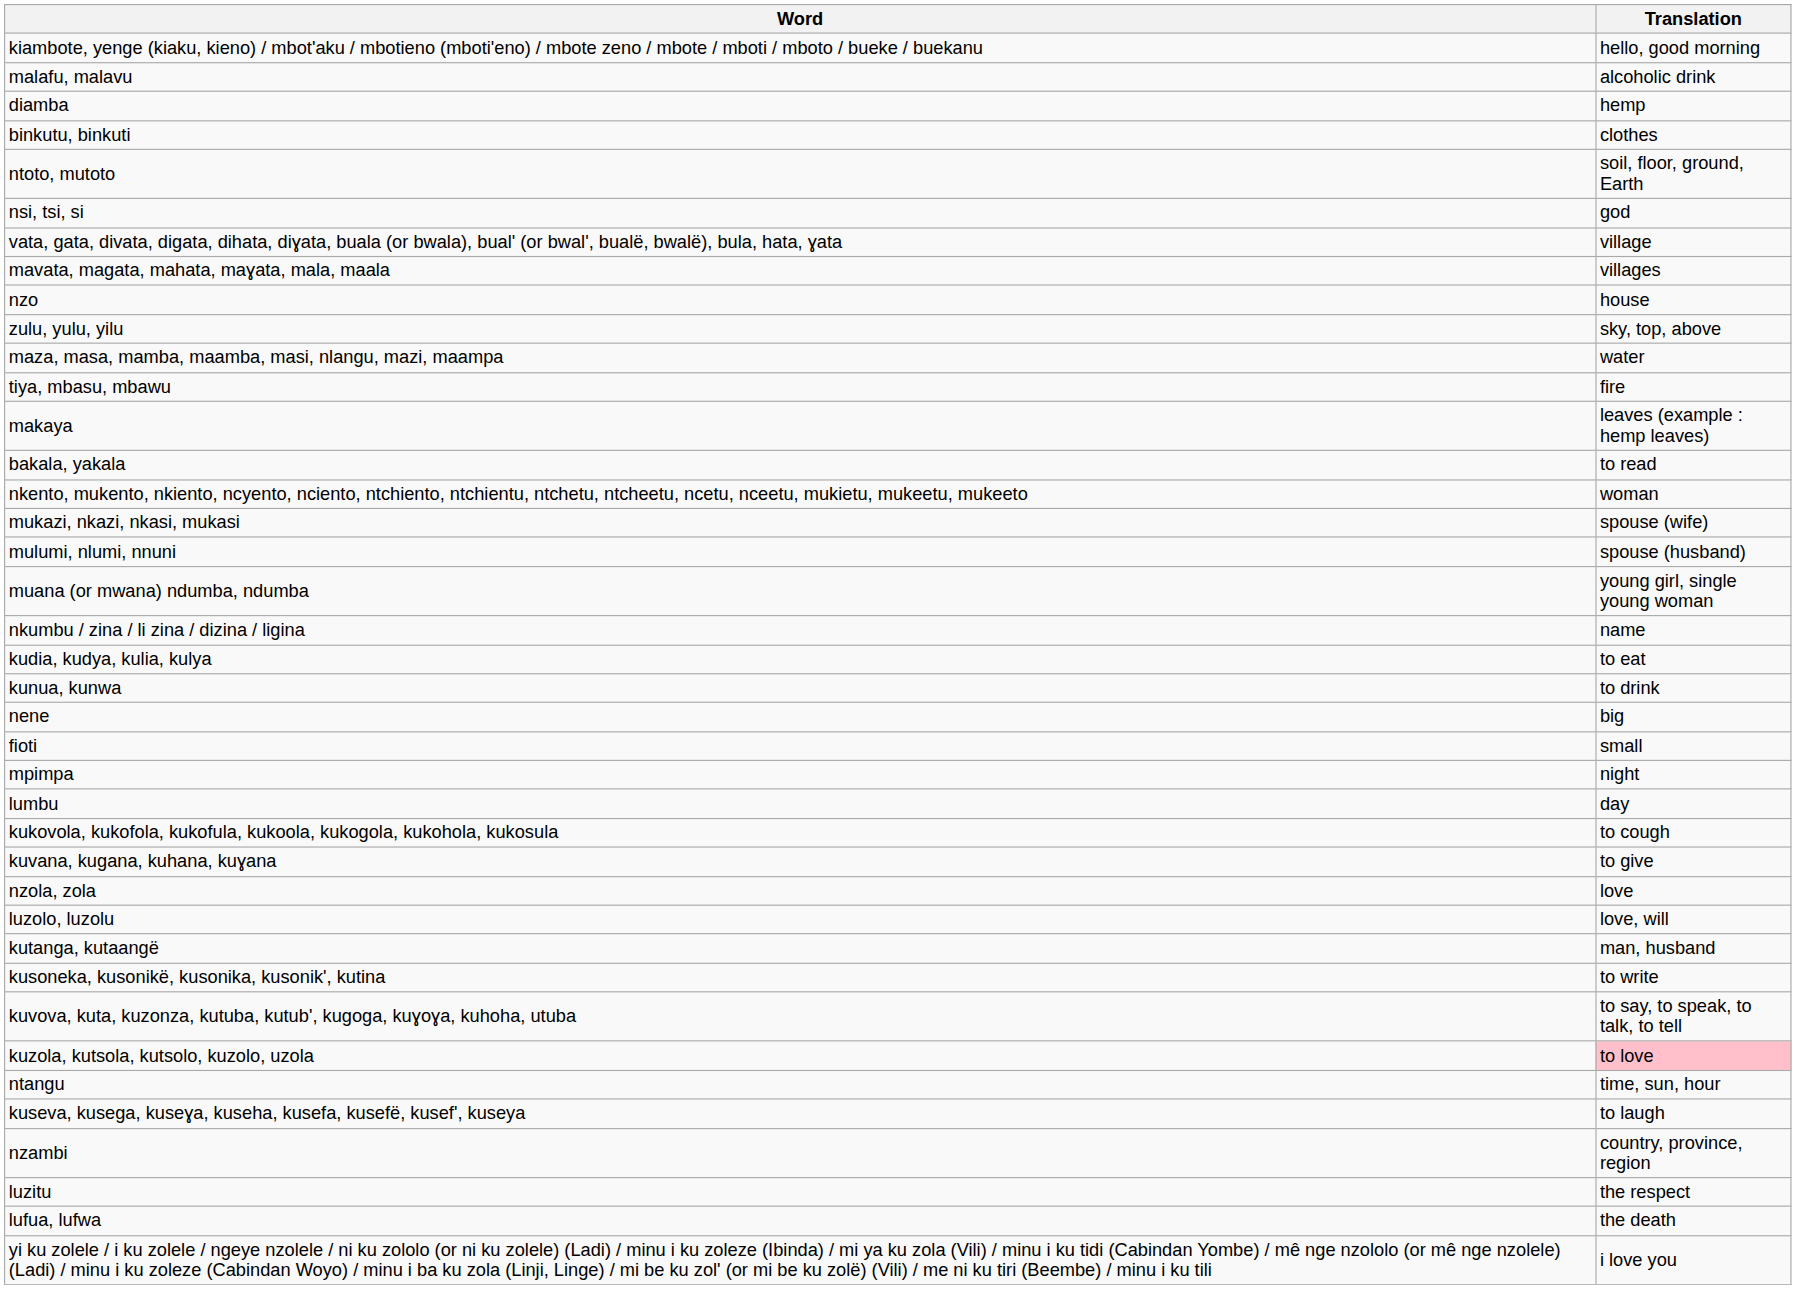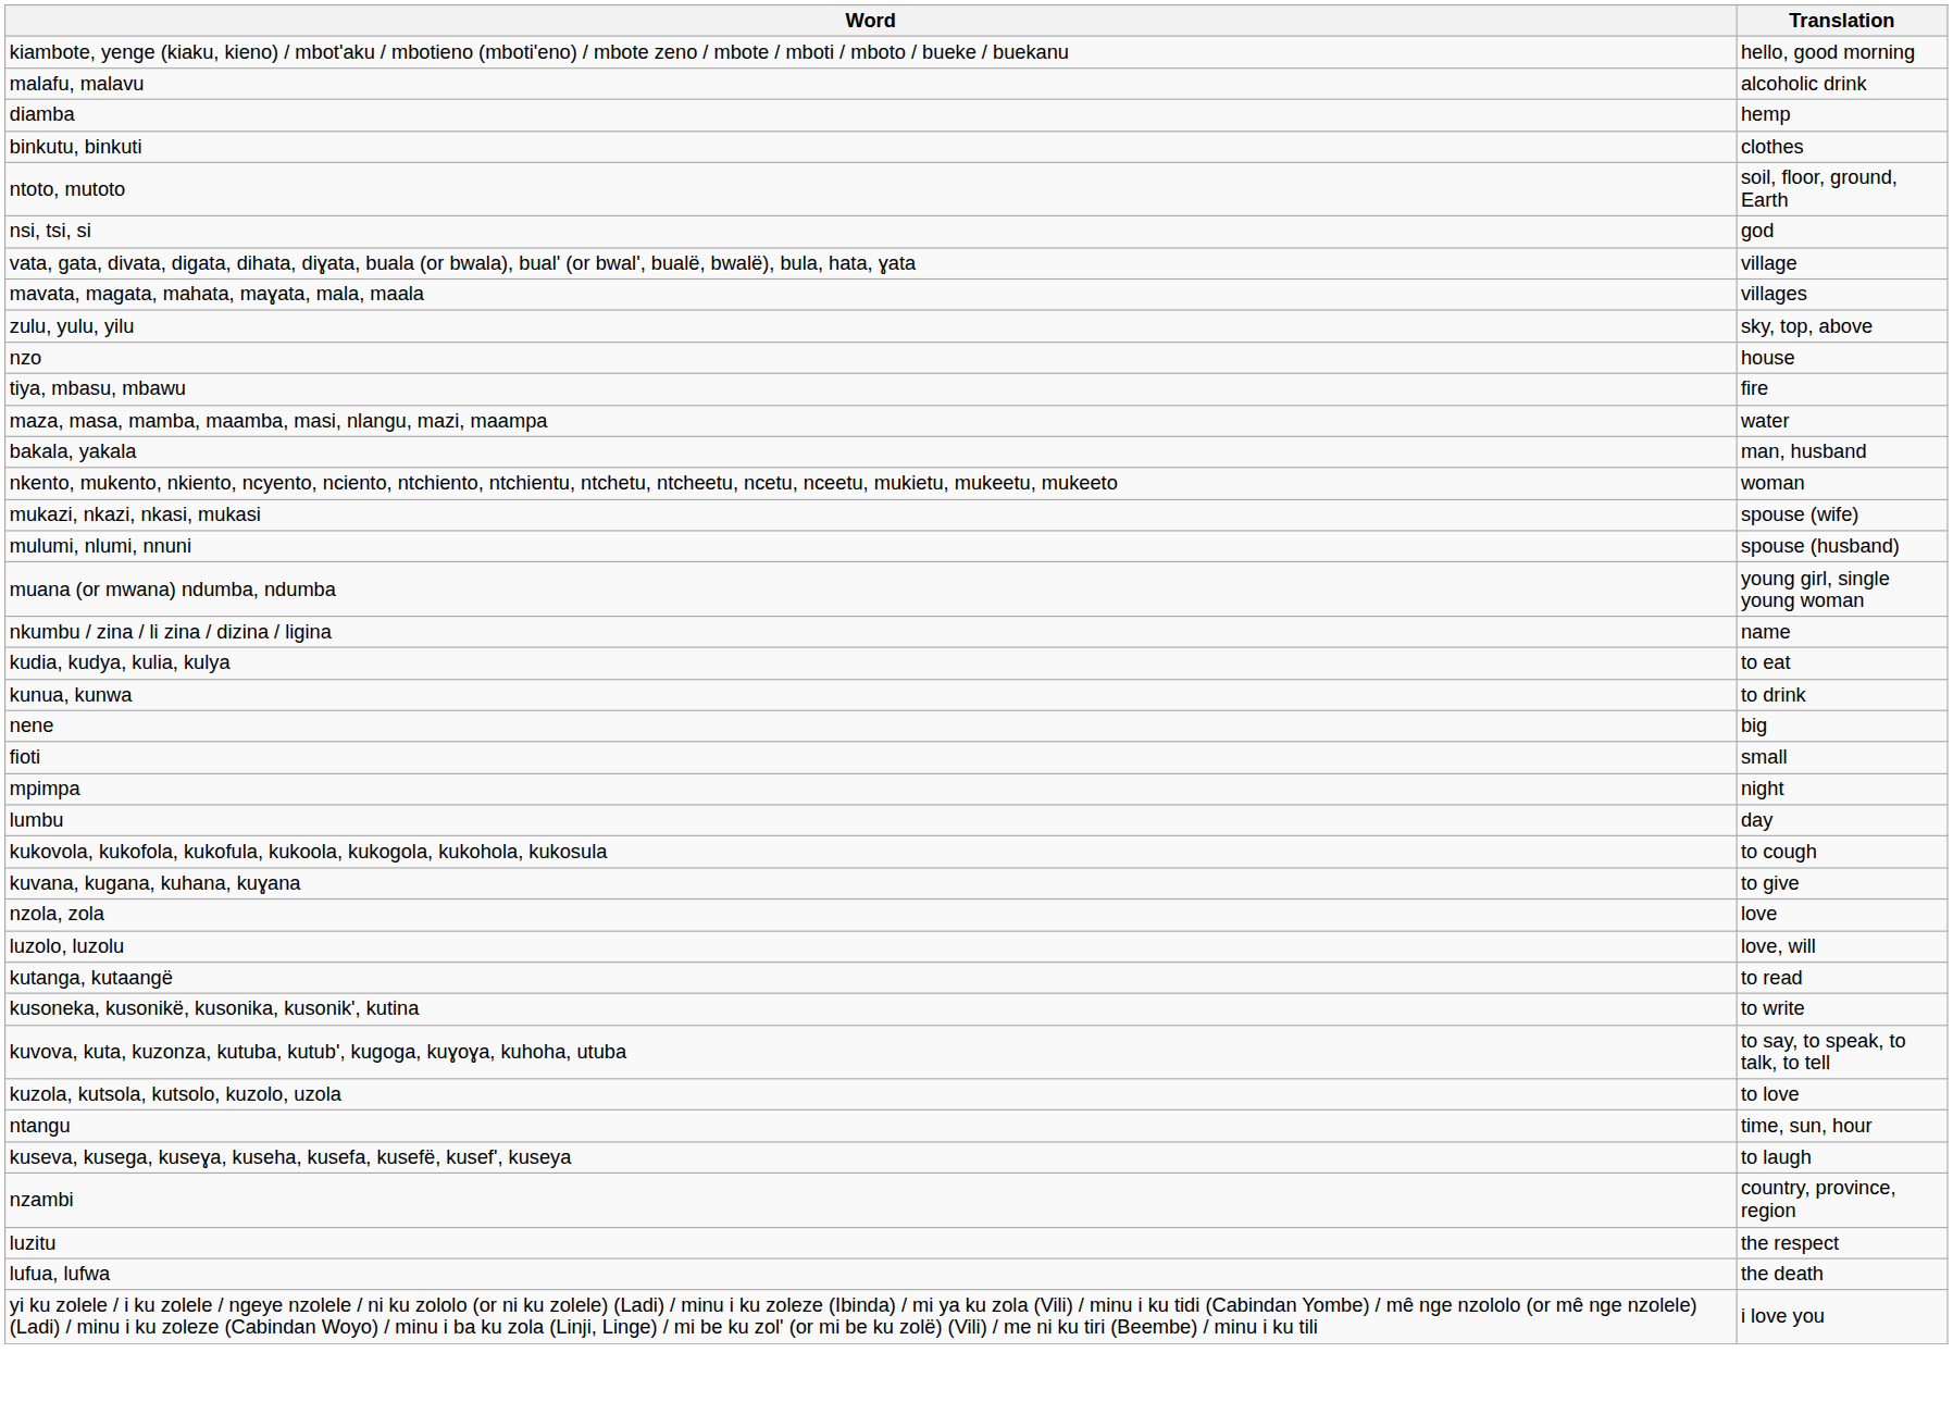 <table class="wikitable">
 <tr>
 <th>Word</th>
 <th>Translation</th>
 </tr>
 <tr ->
 <td>kiambote, yenge (kiaku, kieno) / mbot'aku / mbotieno (mboti'eno) / mbote zeno / mbote / mboti / mboto / bueke / buekanu   </td>
 <td>hello, good morning</td>
 </tr>
 <tr>
 <td>malafu, malavu</td>
 <td>alcoholic drink</td>
 </tr>
 <tr>
 <td>diamba</td>
 <td>hemp</td>
 </tr>
 <tr>
 <td>binkutu, binkuti</td>
 <td>clothes</td>
 </tr>
 <tr ->
 <td>ntoto, mutoto</td>
 <td>soil, floor, ground, Earth</td>
 </tr>
 <tr ->
 <td>nsi, tsi, si</td>
 <td>god</td>
 </tr>
 <tr ->
 <td>vata, gata, divata, digata, dihata, diɣata, buala (or bwala), bual' (or bwal', bualë, bwalë), bula, hata, ɣata</td>
 <td>village</td>
 </tr>
 <tr ->
 <td>mavata, magata, mahata, maɣata, mala, maala</td>
 <td>villages</td>
 </tr>
 <tr ->
+<td>zulu, yulu, yilu</td>
+<td>sky, top, above</td>
+</tr>
+<tr ->
 <td>nzo</td>
 <td>house</td>
 </tr>
 <tr ->
-<td>zulu, yulu, yilu</td>
-<td>sky, top, above</td>
+<td>tiya, mbasu, mbawu</td>
+<td>fire</td>
 </tr>
 <tr ->
 <td>maza, masa, mamba, maamba, masi, nlangu, mazi, maampa</td>
 <td>water</td>
 </tr>
 <tr ->
-<td>tiya, mbasu, mbawu</td>
-<td>fire</td>
-</tr>
-<tr ->
-<td>makaya</td>
-<td>leaves (example : hemp leaves)</td>
-</tr>
-<tr ->
 <td>bakala, yakala</td>
-<td>to read</td>
+<td>man, husband</td>
 </tr>
 <tr ->
 <td>nkento, mukento, nkiento, ncyento, nciento, ntchiento, ntchientu, ntchetu, ntcheetu, ncetu, nceetu, mukietu, mukeetu, mukeeto</td>
 <td>woman</td>
 </tr>
 <tr>
 <td>mukazi, nkazi, nkasi, mukasi</td>
 <td>spouse (wife)</td>
 </tr>
 <tr ->
 <td>mulumi, nlumi, nnuni</td>
 <td>spouse (husband)</td>
 </tr>
 <tr ->
 <td>muana (or mwana) ndumba, ndumba</td>
 <td>young girl, single young woman</td>
 </tr>
 <tr ->
 <td>nkumbu / zina / li zina / dizina / ligina </td>
 <td>name</td>
 </tr>
 <tr ->
 <td>kudia, kudya, kulia, kulya</td>
 <td>to eat</td>
 </tr>
 <tr ->
 <td>kunua, kunwa</td>
 <td>to drink</td>
 </tr>
 <tr ->
 <td>nene</td>
 <td>big</td>
 </tr>
 <tr ->
 <td>fioti</td>
 <td>small</td>
 </tr>
 <tr ->
 <td>mpimpa</td>
 <td>night</td>
 </tr>
 <tr ->
 <td>lumbu</td>
 <td>day</td>
 </tr>
 <tr ->
 <td>kukovola, kukofola, kukofula, kukoola, kukogola, kukohola, kukosula</td>
 <td>to cough</td>
 </tr>
 <tr ->
 <td>kuvana, kugana, kuhana, kuɣana</td>
 <td>to give</td>
 </tr>
 <tr ->
 <td>nzola, zola</td>
 <td>love</td>
 </tr>
 <tr ->
 <td>luzolo, luzolu</td>
 <td>love, will</td>
 </tr>
 <tr ->
 <td>kutanga, kutaangë</td>
-<td>man, husband</td>
+<td>to read</td>
 </tr>
 <tr>
 <td>kusoneka, kusonikë, kusonika, kusonik', kutina</td>
 <td>to write</td>
 </tr>
 <tr ->
 <td>kuvova, kuta, kuzonza, kutuba, kutub', kugoga, kuɣoɣa, kuhoha, utuba</td>
 <td>to say, to speak, to talk, to tell</td>
 </tr>
 <tr ->
 <td>kuzola, kutsola, kutsolo, kuzolo, uzola</td>
-<td style="background: pink;">to love</td>
+<td>to love</td>
 </tr>
 <tr ->
 <td>ntangu</td>
 <td>time, sun, hour</td>
 </tr>
 <tr ->
 <td>kuseva, kusega, kuseɣa, kuseha, kusefa, kusefë, kusef', kuseya</td>
 <td>to laugh</td>
 </tr>
 <tr ->
 <td>nzambi</td>
 <td>country, province, region</td>
 </tr>
 <tr ->
 <td>luzitu</td>
 <td>the respect</td>
 </tr>
 <tr ->
 <td>lufua, lufwa</td>
 <td>the death</td>
 </tr>
 <tr ->
 <td>yi ku zolele / i ku zolele  / ngeye nzolele / ni ku zololo (or ni ku zolele) (Ladi) / minu i ku zoleze (Ibinda) / mi ya ku zola (Vili) / minu i ku tidi (Cabindan Yombe) / mê nge nzololo (or mê nge nzolele) (Ladi) / minu i ku zoleze (Cabindan Woyo) /  minu i ba ku zola (Linji, Linge) / mi be ku zol' (or mi be ku zolë) (Vili) / me ni ku tiri (Beembe) / minu i ku tili</td>
 <td>i love you</td>
 </tr>
 </table>
